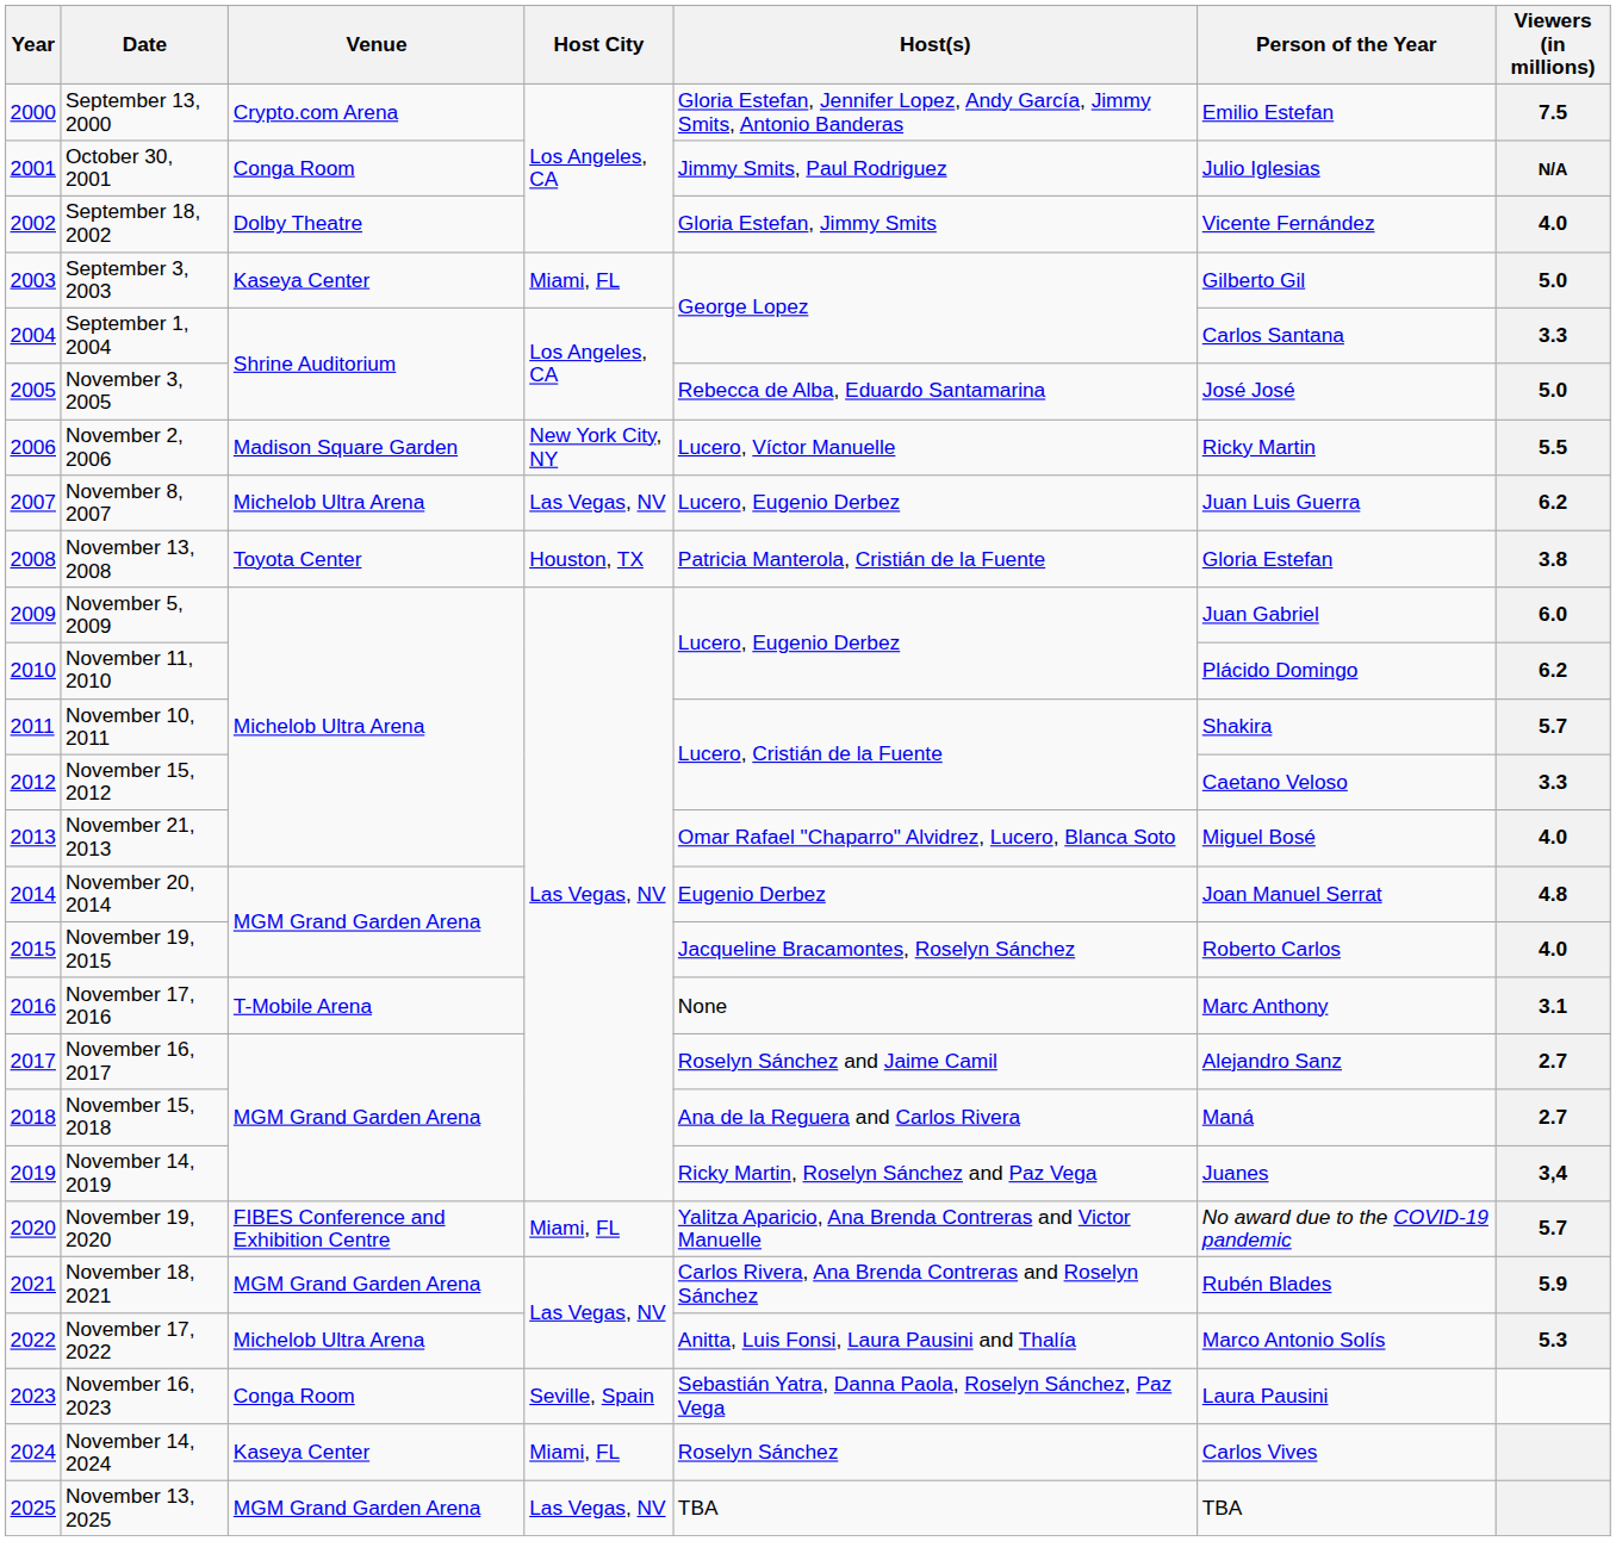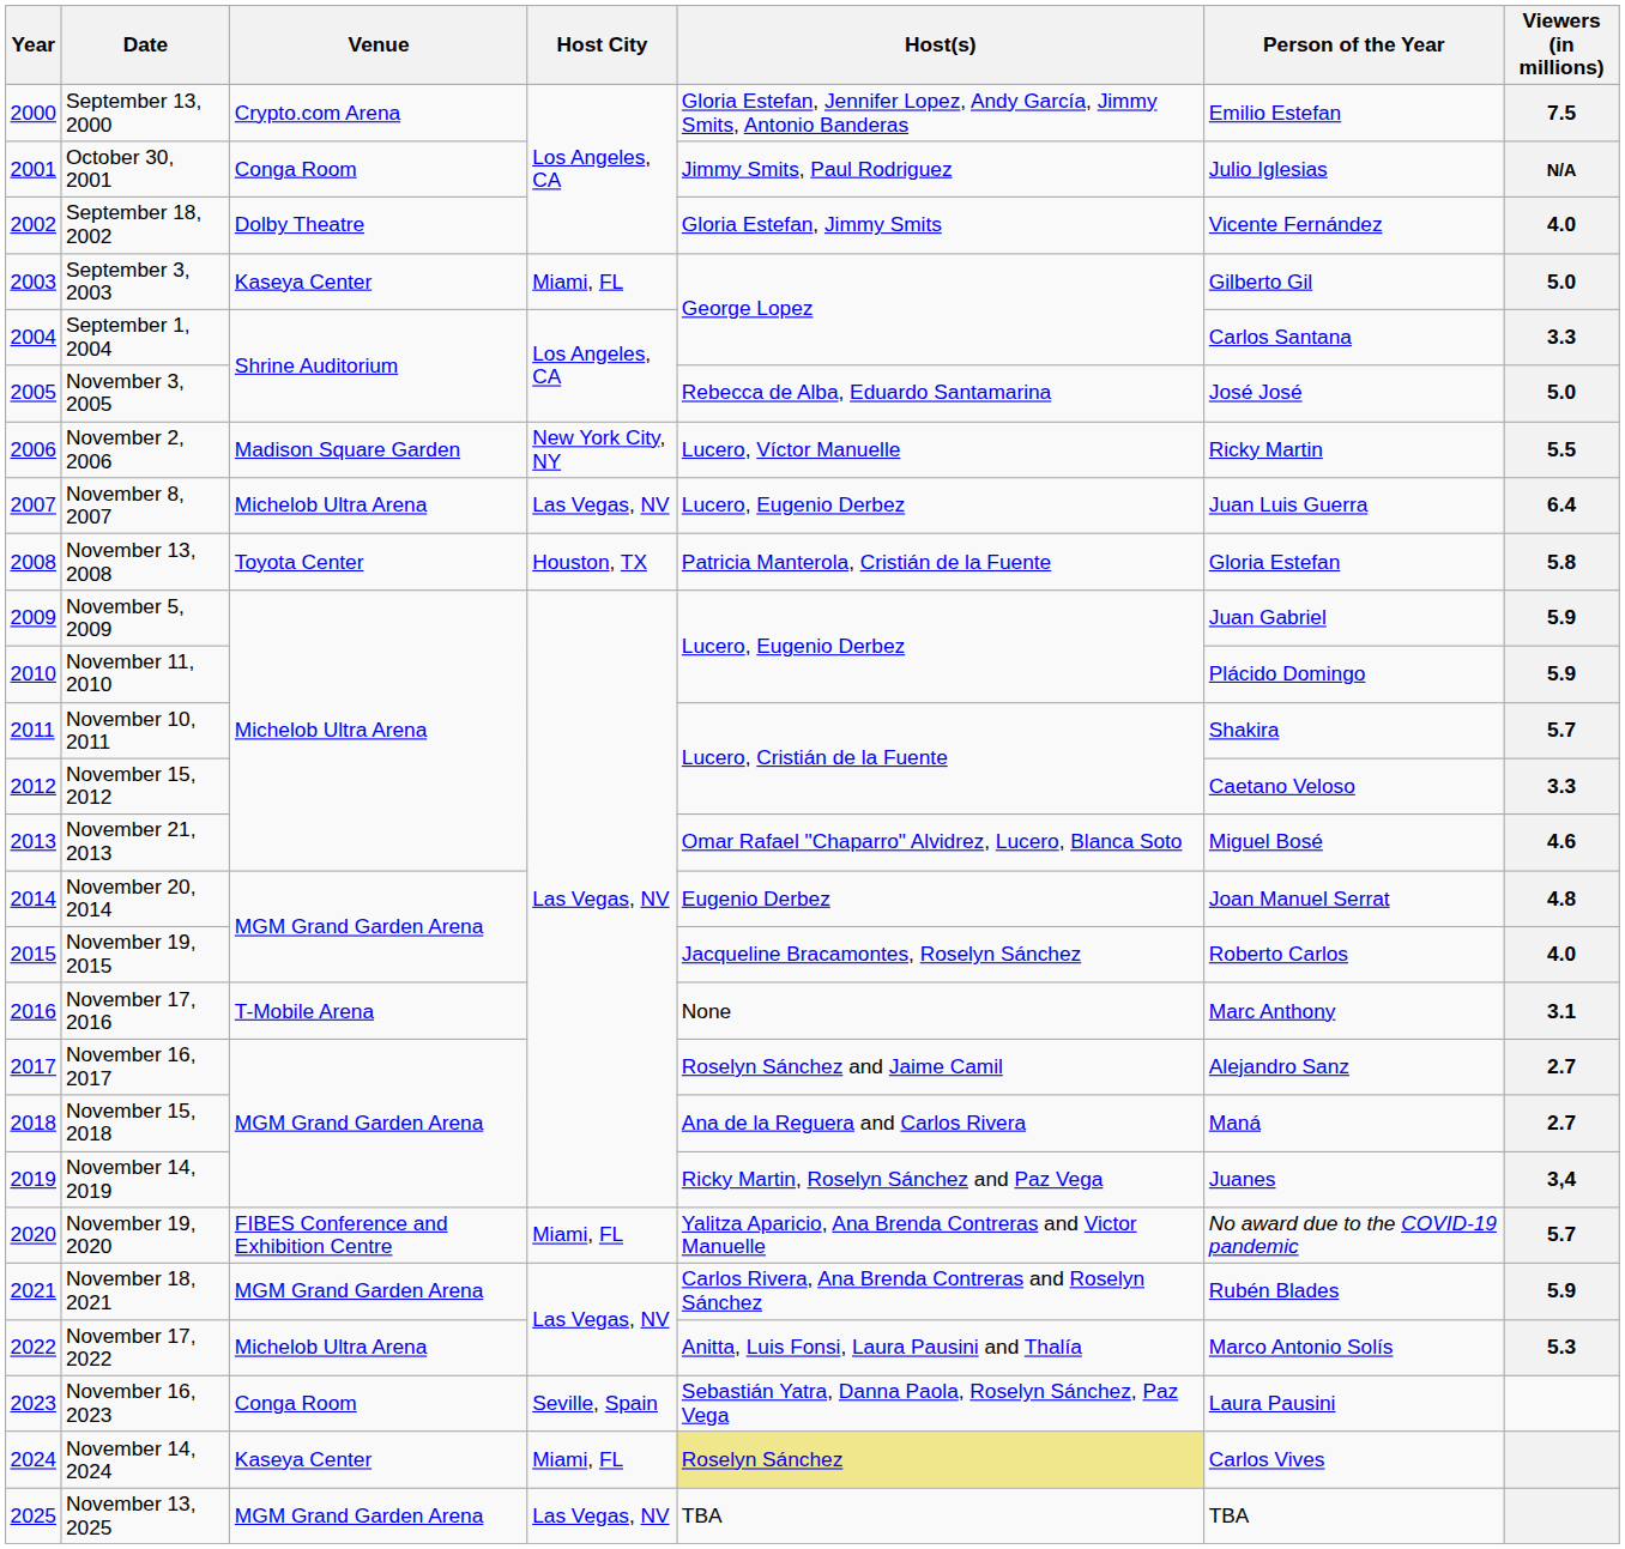 <table class="wikitable">
 <tr>
 <th>Year</th>
 <th>Date</th>
 <th>Venue</th>
 <th>Host City</th>
 <th>Host(s)</th>
 <th>Person of the Year</th>
 <th>Viewers <br>(in millions)</th>
 </tr>
 <tr>
 <td><a href='#'>2000</a></td>
 <td>September 13, 2000</td>
 <td><a href='#'>Crypto.com Arena</a></td>
 <td rowspan=3><a href='#'>Los Angeles</a>, <a href='#'>CA</a></td>
 <td><a href='#'>Gloria Estefan</a>, <a href='#'>Jennifer Lopez</a>, <a href='#'>Andy García</a>, <a href='#'>Jimmy Smits</a>, <a href='#'>Antonio Banderas</a></td>
 <td><a href='#'>Emilio Estefan</a></td>
 <th>7.5</th>
 </tr>
 <tr>
 <td><a href='#'>2001</a></td>
 <td>October 30, 2001</td>
 <td><a href='#'>Conga Room</a> </td>
 <td><a href='#'>Jimmy Smits</a>, <a href='#'>Paul Rodriguez</a></td>
 <td><a href='#'>Julio Iglesias</a></td>
 <th><span><small>N/A</small></span></th>
 </tr>
 <tr>
 <td><a href='#'>2002</a></td>
 <td>September 18, 2002</td>
 <td><a href='#'>Dolby Theatre</a></td>
 <td><a href='#'>Gloria Estefan</a>, <a href='#'>Jimmy Smits</a></td>
 <td><a href='#'>Vicente Fernández</a></td>
 <th>4.0</th>
 </tr>
 <tr>
 <td><a href='#'>2003</a></td>
 <td>September 3, 2003</td>
 <td><a href='#'>Kaseya Center</a></td>
 <td><a href='#'>Miami</a>, <a href='#'>FL</a></td>
 <td rowspan=2><a href='#'>George Lopez</a></td>
 <td><a href='#'>Gilberto Gil</a></td>
 <th>5.0</th>
 </tr>
 <tr>
 <td><a href='#'>2004</a></td>
 <td>September 1, 2004</td>
 <td rowspan=2><a href='#'>Shrine Auditorium</a></td>
 <td rowspan=2><a href='#'>Los Angeles</a>, <a href='#'>CA</a></td>
 <td><a href='#'>Carlos Santana</a></td>
 <th>3.3</th>
 </tr>
 <tr>
 <td><a href='#'>2005</a></td>
 <td>November 3, 2005</td>
 <td><a href='#'>Rebecca de Alba</a>, <a href='#'>Eduardo Santamarina</a></td>
 <td><a href='#'>José José</a></td>
 <th>5.0</th>
 </tr>
 <tr>
 <td><a href='#'>2006</a></td>
 <td>November 2, 2006</td>
 <td><a href='#'>Madison Square Garden</a></td>
 <td><a href='#'>New York City</a>, <a href='#'>NY</a></td>
 <td><a href='#'>Lucero</a>, <a href='#'>Víctor Manuelle</a></td>
 <td><a href='#'>Ricky Martin</a></td>
 <th>5.5</th>
 </tr>
 <tr>
 <td><a href='#'>2007</a></td>
 <td>November 8, 2007</td>
 <td><a href='#'>Michelob Ultra Arena</a></td>
 <td><a href='#'>Las Vegas</a>, <a href='#'>NV</a></td>
 <td><a href='#'>Lucero</a>, <a href='#'>Eugenio Derbez</a></td>
 <td><a href='#'>Juan Luis Guerra</a></td>
-<th>6.2</th>
+<th>6.4</th>
 </tr>
 <tr>
 <td><a href='#'>2008</a></td>
 <td>November 13, 2008</td>
 <td><a href='#'>Toyota Center</a> </td>
 <td><a href='#'>Houston</a>, <a href='#'>TX</a></td>
 <td><a href='#'>Patricia Manterola</a>, <a href='#'>Cristián de la Fuente</a></td>
 <td><a href='#'>Gloria Estefan</a></td>
-<th>3.8</th>
+<th>5.8</th>
 </tr>
 <tr>
 <td><a href='#'>2009</a></td>
 <td>November 5, 2009</td>
 <td rowspan=5><a href='#'>Michelob Ultra Arena</a></td>
 <td rowspan=11><a href='#'>Las Vegas</a>, <a href='#'>NV</a></td>
 <td rowspan=2><a href='#'>Lucero</a>, <a href='#'>Eugenio Derbez</a></td>
 <td><a href='#'>Juan Gabriel</a></td>
-<th>6.0</th>
+<th>5.9</th>
 </tr>
 <tr>
 <td><a href='#'>2010</a></td>
 <td>November 11, 2010</td>
 <td><a href='#'>Plácido Domingo</a></td>
-<th>6.2</th>
+<th>5.9</th>
 </tr>
 <tr>
 <td><a href='#'>2011</a></td>
 <td>November 10, 2011</td>
 <td rowspan=2><a href='#'>Lucero</a>, <a href='#'>Cristián de la Fuente</a></td>
 <td><a href='#'>Shakira</a></td>
 <th>5.7</th>
 </tr>
 <tr>
 <td><a href='#'>2012</a></td>
 <td>November 15, 2012</td>
 <td><a href='#'>Caetano Veloso</a></td>
 <th>3.3</th>
 </tr>
 <tr>
 <td><a href='#'>2013</a></td>
 <td>November 21, 2013</td>
 <td><a href='#'>Omar Rafael "Chaparro" Alvidrez</a>, <a href='#'>Lucero</a>, <a href='#'>Blanca Soto</a></td>
 <td><a href='#'>Miguel Bosé</a></td>
-<th>4.0</th>
+<th>4.6</th>
 </tr>
 <tr>
 <td><a href='#'>2014</a></td>
 <td>November 20, 2014</td>
 <td rowspan="2"><a href='#'>MGM Grand Garden Arena</a></td>
 <td><a href='#'>Eugenio Derbez</a></td>
 <td><a href='#'>Joan Manuel Serrat</a></td>
 <th>4.8</th>
 </tr>
 <tr>
 <td><a href='#'>2015</a></td>
 <td>November 19, 2015</td>
 <td><a href='#'>Jacqueline Bracamontes</a>, <a href='#'>Roselyn Sánchez</a></td>
 <td><a href='#'>Roberto Carlos</a></td>
 <th>4.0</th>
 </tr>
 <tr>
 <td><a href='#'>2016</a></td>
 <td>November 17, 2016</td>
 <td><a href='#'>T-Mobile Arena</a></td>
 <td>None</td>
 <td><a href='#'>Marc Anthony</a></td>
 <th>3.1</th>
 </tr>
 <tr>
 <td><a href='#'>2017</a></td>
 <td>November 16, 2017</td>
 <td rowspan=3><a href='#'>MGM Grand Garden Arena</a></td>
 <td><a href='#'>Roselyn Sánchez</a> and <a href='#'>Jaime Camil</a></td>
 <td><a href='#'>Alejandro Sanz</a></td>
 <th>2.7</th>
 </tr>
 <tr>
 <td><a href='#'>2018</a></td>
 <td>November 15, 2018</td>
 <td><a href='#'>Ana de la Reguera</a> and <a href='#'>Carlos Rivera</a></td>
 <td><a href='#'>Maná</a></td>
 <th>2.7</th>
 </tr>
 <tr>
 <td><a href='#'>2019</a></td>
 <td>November 14, 2019</td>
 <td><a href='#'>Ricky Martin</a>, <a href='#'>Roselyn Sánchez</a> and <a href='#'>Paz Vega</a></td>
 <td><a href='#'>Juanes</a></td>
 <th>3,4</th>
 </tr>
 <tr>
 <td><a href='#'>2020</a></td>
 <td>November 19, 2020</td>
 <td><a href='#'>FIBES Conference and Exhibition Centre</a></td>
 <td><a href='#'>Miami</a>, <a href='#'>FL</a></td>
 <td><a href='#'>Yalitza Aparicio</a>, <a href='#'>Ana Brenda Contreras</a> and <a href='#'>Victor Manuelle</a></td>
 <td><em>No award due to the <a href='#'>COVID-19 pandemic</a></em></td>
 <th>5.7</th>
 </tr>
 <tr>
 <td><a href='#'>2021</a></td>
 <td>November 18, 2021</td>
 <td><a href='#'>MGM Grand Garden Arena</a></td>
 <td rowspan="2"><a href='#'>Las Vegas</a>, <a href='#'>NV</a></td>
 <td><a href='#'>Carlos Rivera</a>, <a href='#'>Ana Brenda Contreras</a> and <a href='#'>Roselyn Sánchez</a></td>
 <td><a href='#'>Rubén Blades</a></td>
 <th>5.9</th>
 </tr>
 <tr>
 <td><a href='#'>2022</a></td>
 <td>November 17, 2022</td>
 <td><a href='#'>Michelob Ultra Arena</a></td>
 <td><a href='#'>Anitta</a>, <a href='#'>Luis Fonsi</a>, <a href='#'>Laura Pausini</a> and <a href='#'>Thalía</a></td>
 <td><a href='#'>Marco Antonio Solís</a></td>
 <th>5.3</th>
 </tr>
 <tr>
 <td><a href='#'>2023</a></td>
 <td>November 16, 2023</td>
 <td><a href='#'>Conga Room</a> </td>
 <td><a href='#'>Seville</a>, <a href='#'>Spain</a></td>
 <td><a href='#'>Sebastián Yatra</a>, <a href='#'>Danna Paola</a>, <a href='#'>Roselyn Sánchez</a>, <a href='#'>Paz Vega</a></td>
 <td><a href='#'>Laura Pausini</a></td>
 </tr>
 <tr>
 <td><a href='#'>2024</a></td>
 <td>November 14, 2024</td>
 <td><a href='#'>Kaseya Center</a></td>
 <td><a href='#'>Miami</a>, <a href='#'>FL</a></td>
-<td><a href='#'>Roselyn Sánchez</a></td>
+<td style="background: khaki;"><a href='#'>Roselyn Sánchez</a></td>
 <td><a href='#'>Carlos Vives</a></td>
 <th></th>
 </tr>
 <tr>
 <td><a href='#'>2025</a></td>
 <td>November 13, 2025</td>
 <td><a href='#'>MGM Grand Garden Arena</a></td>
 <td><a href='#'>Las Vegas</a>, <a href='#'>NV</a></td>
 <td>TBA</td>
 <td>TBA</td>
 <th></th>
 </tr>
 </table>
